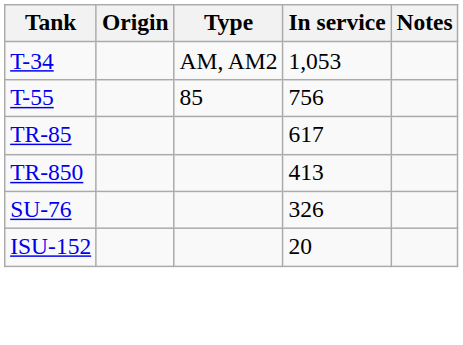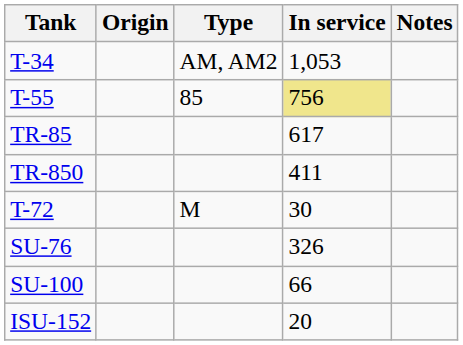 <table class="wikitable">
 <tr>
 <th>Tank</th>
 <th>Origin</th>
 <th>Type</th>
 <th>In service</th>
 <th>Notes</th>
 </tr>
 <tr>
 <td><a href='#'>T-34</a></td>
 <td></td>
 <td>AM, AM2</td>
 <td>1,053</td>
 <td></td>
 </tr>
 <tr>
 <td><a href='#'>T-55</a></td>
 <td></td>
 <td>85</td>
-<td>756</td>
+<td style="background: khaki;">756</td>
 <td></td>
 </tr>
 <tr>
 <td><a href='#'>TR-85</a></td>
 <td></td>
 <td></td>
 <td>617</td>
 <td></td>
 </tr>
 <tr>
 <td><a href='#'>TR-850</a></td>
 <td></td>
 <td></td>
-<td>413</td>
+<td>411</td>
+<td></td>
+</tr>
+<tr>
+<td><a href='#'>T-72</a></td>
+<td></td>
+<td>M</td>
+<td>30</td>
 <td></td>
 </tr>
 <tr>
 <td><a href='#'>SU-76</a></td>
 <td></td>
 <td></td>
 <td>326</td>
 <td></td>
 </tr>
 <tr>
+<td><a href='#'>SU-100</a></td>
+<td></td>
+<td></td>
+<td>66</td>
+<td></td>
+</tr>
+<tr>
 <td><a href='#'>ISU-152</a></td>
 <td></td>
 <td></td>
 <td>20</td>
 <td></td>
 </tr>
 </table>
